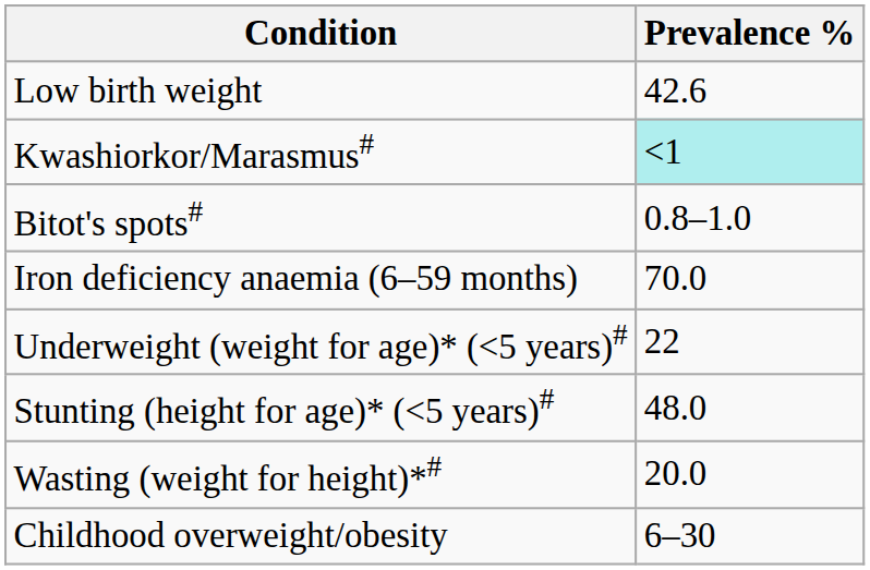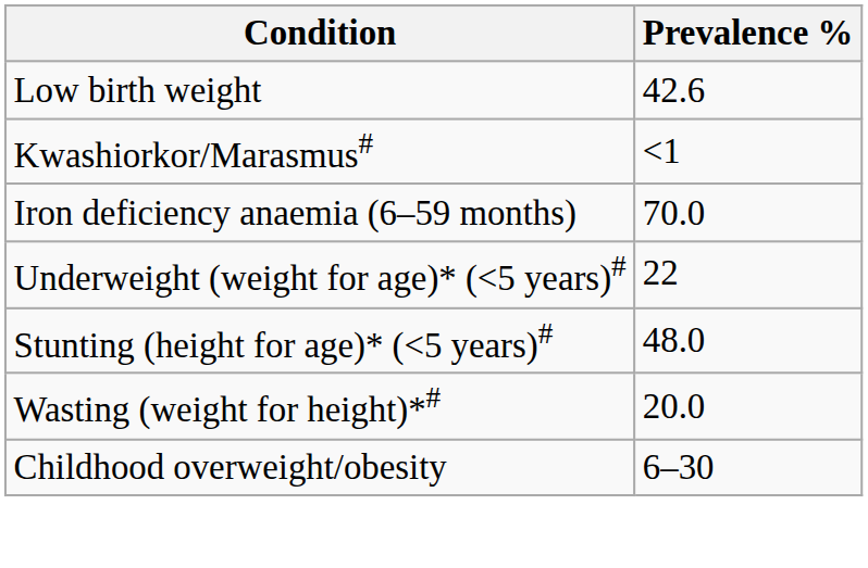 <table class="wikitable">
 <tr>
 <th>Condition</th>
 <th>Prevalence %</th>
 </tr>
 <tr>
 <td>Low birth weight</td>
 <td>42.6</td>
 </tr>
 <tr>
 <td>Kwashiorkor/Marasmus<sup>#</sup></td>
-<td style="background: paleturquoise;"><1</td>
-</tr>
-<tr>
-<td>Bitot's spots<sup>#</sup></td>
-<td>0.8–1.0</td>
+<td><1</td>
 </tr>
 <tr>
 <td>Iron deficiency anaemia (6–59 months)</td>
 <td>70.0</td>
 </tr>
 <tr>
 <td>Underweight (weight for age)* (<5 years)<sup>#</sup></td>
 <td>22</td>
 </tr>
 <tr>
 <td>Stunting (height for age)* (<5 years)<sup>#</sup></td>
 <td>48.0</td>
 </tr>
 <tr>
 <td>Wasting (weight for height)*<sup>#</sup></td>
 <td>20.0</td>
 </tr>
 <tr>
 <td>Childhood overweight/obesity</td>
 <td>6–30</td>
 </tr>
 </table>
